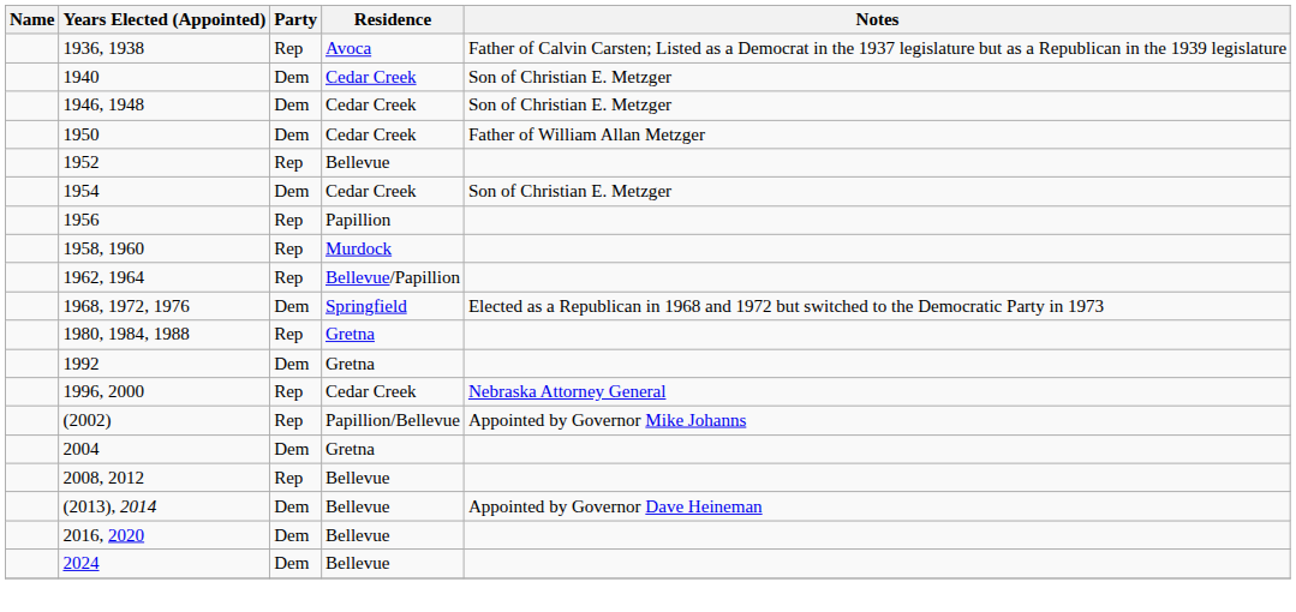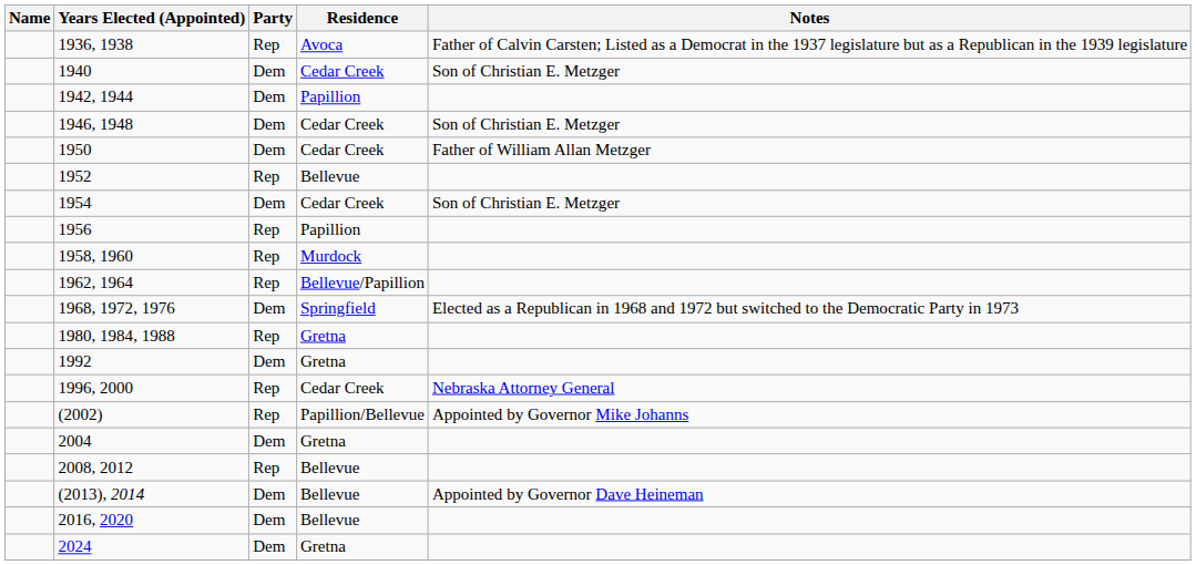 <table class="wikitable sortable">
 <tr>
 <th>Name</th>
 <th>Years Elected (Appointed)</th>
 <th>Party</th>
 <th>Residence</th>
 <th>Notes</th>
 </tr>
 <tr>
 <td></td>
 <td>1936, 1938</td>
 <td>Rep</td>
 <td><a href='#'>Avoca</a></td>
 <td>Father of Calvin Carsten; Listed as a Democrat in the 1937 legislature but as a Republican in the 1939 legislature</td>
 </tr>
 <tr>
 <td></td>
 <td>1940</td>
 <td>Dem</td>
 <td><a href='#'>Cedar Creek</a></td>
 <td>Son of Christian E. Metzger</td>
+</tr>
+<tr>
+<td></td>
+<td>1942, 1944</td>
+<td>Dem</td>
+<td><a href='#'>Papillion</a></td>
+<td></td>
 </tr>
 <tr>
 <td></td>
 <td>1946, 1948</td>
 <td>Dem</td>
 <td>Cedar Creek</td>
 <td>Son of Christian E. Metzger</td>
 </tr>
 <tr>
 <td></td>
 <td>1950</td>
 <td>Dem</td>
 <td>Cedar Creek</td>
 <td>Father of William Allan Metzger</td>
 </tr>
 <tr>
 <td></td>
 <td>1952</td>
 <td>Rep</td>
 <td>Bellevue</td>
 <td></td>
 </tr>
 <tr>
 <td></td>
 <td>1954</td>
 <td>Dem</td>
 <td>Cedar Creek</td>
 <td>Son of Christian E. Metzger</td>
 </tr>
 <tr>
 <td></td>
 <td>1956</td>
 <td>Rep</td>
 <td>Papillion</td>
 <td></td>
 </tr>
 <tr>
 <td></td>
 <td>1958, 1960</td>
 <td>Rep</td>
 <td><a href='#'>Murdock</a></td>
 <td></td>
 </tr>
 <tr>
 <td></td>
 <td>1962, 1964</td>
 <td>Rep</td>
 <td><a href='#'>Bellevue</a>/Papillion</td>
 <td></td>
 </tr>
 <tr>
 <td></td>
 <td>1968, 1972, 1976</td>
 <td>Dem</td>
 <td><a href='#'>Springfield</a></td>
 <td>Elected as a Republican in 1968 and 1972 but switched to the Democratic Party in 1973</td>
 </tr>
 <tr>
 <td></td>
 <td>1980, 1984, 1988</td>
 <td>Rep</td>
 <td><a href='#'>Gretna</a></td>
 <td></td>
 </tr>
 <tr>
 <td></td>
 <td>1992</td>
 <td>Dem</td>
 <td>Gretna</td>
 <td></td>
 </tr>
 <tr>
 <td></td>
 <td>1996, 2000</td>
 <td>Rep</td>
 <td>Cedar Creek</td>
 <td><a href='#'>Nebraska Attorney General</a></td>
 </tr>
 <tr>
 <td></td>
 <td>(2002)</td>
 <td>Rep</td>
 <td>Papillion/Bellevue</td>
 <td>Appointed by Governor <a href='#'>Mike Johanns</a></td>
 </tr>
 <tr>
 <td></td>
 <td>2004</td>
 <td>Dem</td>
 <td>Gretna</td>
 <td></td>
 </tr>
 <tr>
 <td></td>
 <td>2008, 2012</td>
 <td>Rep</td>
 <td>Bellevue</td>
 <td></td>
 </tr>
 <tr>
 <td></td>
 <td>(2013), <em>2014</em></td>
 <td>Dem</td>
 <td>Bellevue</td>
 <td>Appointed by Governor <a href='#'>Dave Heineman</a></td>
 </tr>
 <tr>
 <td></td>
 <td>2016, <a href='#'>2020</a></td>
 <td>Dem</td>
 <td>Bellevue</td>
 <td></td>
 </tr>
 <tr>
 <td></td>
 <td><a href='#'>2024</a></td>
 <td>Dem</td>
-<td>Bellevue</td>
+<td>Gretna</td>
 <td></td>
 </tr>
 <tr>
 </tr>
 </table>
